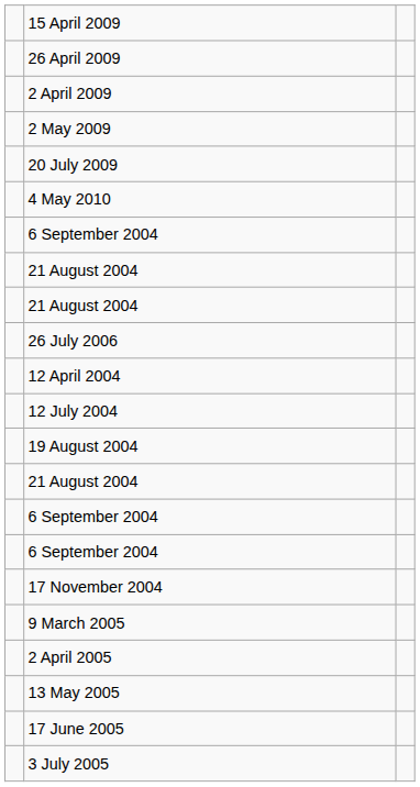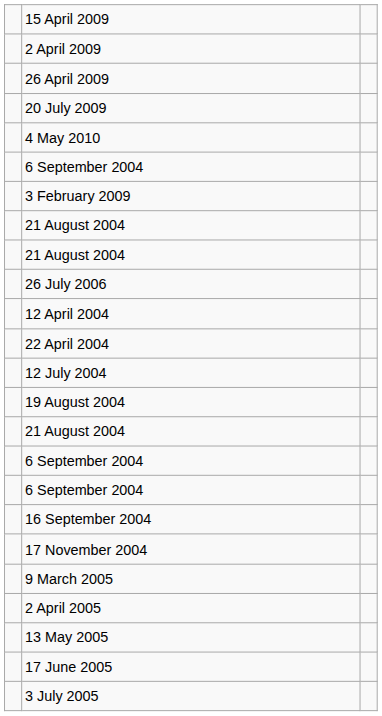 <table class="wikitable" style="font-size: 89%; float: left; width: 26em; margin-right: 1em; height: 700px">
 <tr>
 <td></td>
 <td>15 April 2009</td>
-<td></td>
-</tr>
-<tr>
-<td></td>
-<td>26 April 2009</td>
 <td></td>
 </tr>
 <tr>
 <td></td>
 <td>2 April 2009</td>
 <td></td>
 </tr>
 <tr>
 <td></td>
-<td>2 May 2009</td>
+<td>26 April 2009</td>
 <td></td>
 </tr>
 <tr>
 <td></td>
 <td>20 July 2009</td>
 <td></td>
 </tr>
 <tr>
 <td></td>
 <td>4 May 2010</td>
 <td></td>
 </tr>
 <tr>
 <td></td>
 <td>6 September 2004</td>
+<td></td>
+</tr>
+<tr>
+<td></td>
+<td>3 February 2009</td>
 <td></td>
 </tr>
 <tr>
 <td></td>
 <td>21 August 2004</td>
 <td></td>
 </tr>
 <tr>
 <td></td>
 <td>21 August 2004</td>
 <td></td>
 </tr>
 <tr>
 <td></td>
 <td>26 July 2006</td>
 <td></td>
 </tr>
 <tr>
 <td></td>
 <td>12 April 2004</td>
+<td></td>
+</tr>
+<tr>
+<td></td>
+<td>22 April 2004</td>
 <td></td>
 </tr>
 <tr>
 <td></td>
 <td>12 July 2004</td>
 <td></td>
 </tr>
 <tr>
 <td></td>
 <td>19 August 2004</td>
 <td></td>
 </tr>
 <tr>
 <td></td>
 <td>21 August 2004</td>
 <td></td>
 </tr>
 <tr>
 <td></td>
 <td>6 September 2004</td>
 <td></td>
 </tr>
 <tr>
 <td></td>
 <td>6 September 2004</td>
+<td></td>
+</tr>
+<tr>
+<td></td>
+<td>16 September 2004</td>
 <td></td>
 </tr>
 <tr>
 <td></td>
 <td>17 November 2004</td>
 <td></td>
 </tr>
 <tr>
 <td></td>
 <td>9 March 2005</td>
 <td></td>
 </tr>
 <tr>
 <td></td>
 <td>2 April 2005</td>
 <td></td>
 </tr>
 <tr>
 <td></td>
 <td>13 May 2005</td>
 <td></td>
 </tr>
 <tr>
 <td></td>
 <td>17 June 2005</td>
 <td></td>
 </tr>
 <tr>
 <td></td>
 <td>3 July 2005</td>
 <td></td>
 </tr>
 </table>
